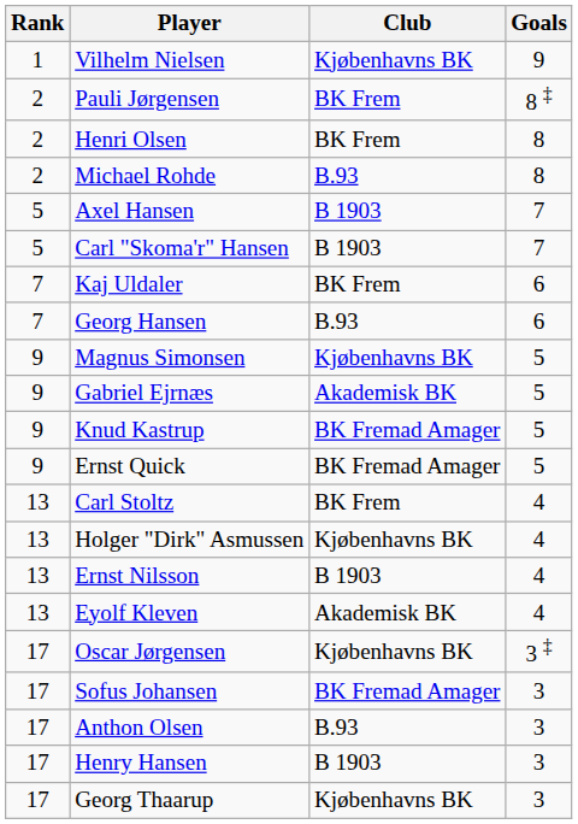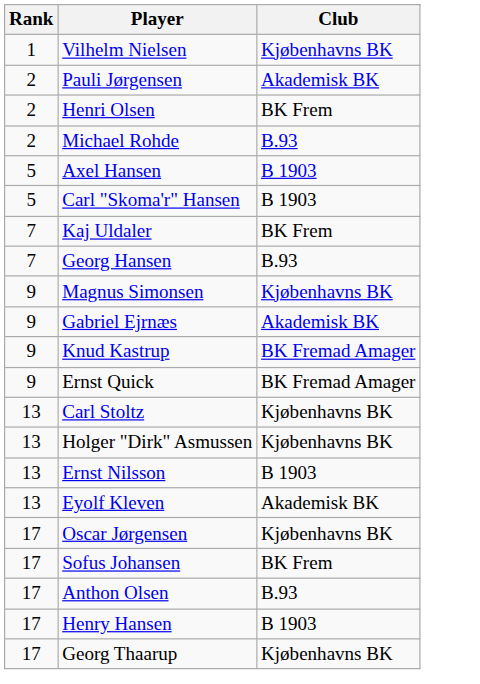 <table class="wikitable" style="text-align:center">
 <tr>
 <th>Rank</th>
 <th>Player</th>
 <th>Club</th>
-<th>Goals</th>
 </tr>
 <tr>
 <td>1</td>
 <td align="left"> <a href='#'>Vilhelm Nielsen</a></td>
 <td align="left"><a href='#'>Kjøbenhavns BK</a></td>
-<td>9</td>
 </tr>
 <tr>
 <td>2</td>
 <td align="left"> <a href='#'>Pauli Jørgensen</a></td>
-<td align="left"><a href='#'>BK Frem</a></td>
-<td>8 <sup>‡</sup></td>
+<td align="left"><a href='#'>Akademisk BK</a></td>
 </tr>
 <tr>
 <td>2</td>
 <td align="left"> <a href='#'>Henri Olsen</a></td>
 <td align="left">BK Frem</td>
-<td>8</td>
 </tr>
 <tr>
 <td>2</td>
 <td align="left"> <a href='#'>Michael Rohde</a></td>
 <td align="left"><a href='#'>B.93</a></td>
-<td>8</td>
 </tr>
 <tr>
 <td>5</td>
 <td align="left"> <a href='#'>Axel Hansen</a></td>
 <td align="left"><a href='#'>B 1903</a></td>
-<td>7</td>
 </tr>
 <tr>
 <td>5</td>
 <td align="left"> <a href='#'>Carl "Skoma'r" Hansen</a></td>
 <td align="left">B 1903</td>
-<td>7</td>
 </tr>
 <tr>
 <td>7</td>
 <td align="left"> <a href='#'>Kaj Uldaler</a></td>
 <td align="left">BK Frem</td>
-<td>6</td>
 </tr>
 <tr>
 <td>7</td>
 <td align="left"> <a href='#'>Georg Hansen</a></td>
 <td align="left">B.93</td>
-<td>6</td>
 </tr>
 <tr>
 <td>9</td>
 <td align="left"> <a href='#'>Magnus Simonsen</a></td>
 <td align="left"><a href='#'>Kjøbenhavns BK</a></td>
-<td>5</td>
 </tr>
 <tr>
 <td>9</td>
 <td align="left"> <a href='#'>Gabriel Ejrnæs</a></td>
 <td align="left"><a href='#'>Akademisk BK</a></td>
-<td>5</td>
 </tr>
 <tr>
 <td>9</td>
 <td align="left"> <a href='#'>Knud Kastrup</a></td>
 <td align="left"><a href='#'>BK Fremad Amager</a></td>
-<td>5</td>
 </tr>
 <tr>
 <td>9</td>
 <td align="left"> Ernst Quick</td>
 <td align="left">BK Fremad Amager</td>
-<td>5</td>
 </tr>
 <tr>
 <td>13</td>
 <td align="left"> <a href='#'>Carl Stoltz</a></td>
-<td align="left">BK Frem</td>
-<td>4</td>
+<td align="left">Kjøbenhavns BK</td>
 </tr>
 <tr>
 <td>13</td>
 <td align="left"> Holger "Dirk" Asmussen</td>
 <td align="left">Kjøbenhavns BK</td>
-<td>4</td>
 </tr>
 <tr>
 <td>13</td>
 <td align="left"> <a href='#'>Ernst Nilsson</a></td>
 <td align="left">B 1903</td>
-<td>4</td>
 </tr>
 <tr>
 <td>13</td>
 <td align="left"> <a href='#'>Eyolf Kleven</a></td>
 <td align="left">Akademisk BK</td>
-<td>4</td>
 </tr>
 <tr>
 <td>17</td>
 <td align="left"> <a href='#'>Oscar Jørgensen</a></td>
 <td align="left">Kjøbenhavns BK</td>
-<td>3 <sup>‡</sup></td>
 </tr>
 <tr>
 <td>17</td>
 <td align="left"> <a href='#'>Sofus Johansen</a></td>
-<td align="left"><a href='#'>BK Fremad Amager</a></td>
-<td>3</td>
+<td align="left">BK Frem</td>
 </tr>
 <tr>
 <td>17</td>
 <td align="left"> <a href='#'>Anthon Olsen</a></td>
 <td align="left">B.93</td>
-<td>3</td>
 </tr>
 <tr>
 <td>17</td>
 <td align="left"> <a href='#'>Henry Hansen</a></td>
 <td align="left">B 1903</td>
-<td>3</td>
 </tr>
 <tr>
 <td>17</td>
 <td align="left"> Georg Thaarup</td>
 <td align="left">Kjøbenhavns BK</td>
-<td>3</td>
 </tr>
 </table>
